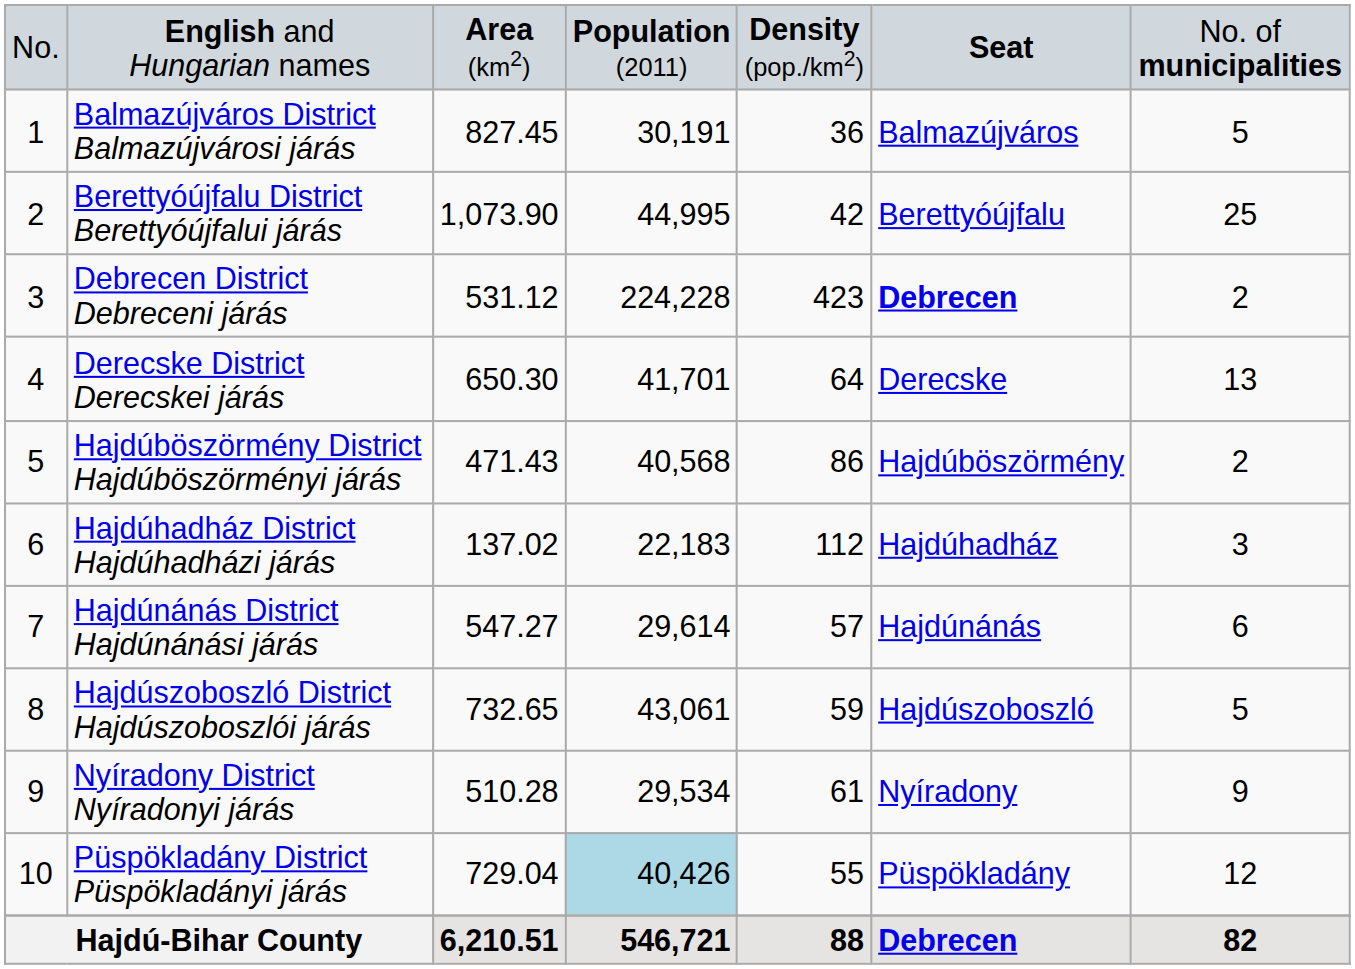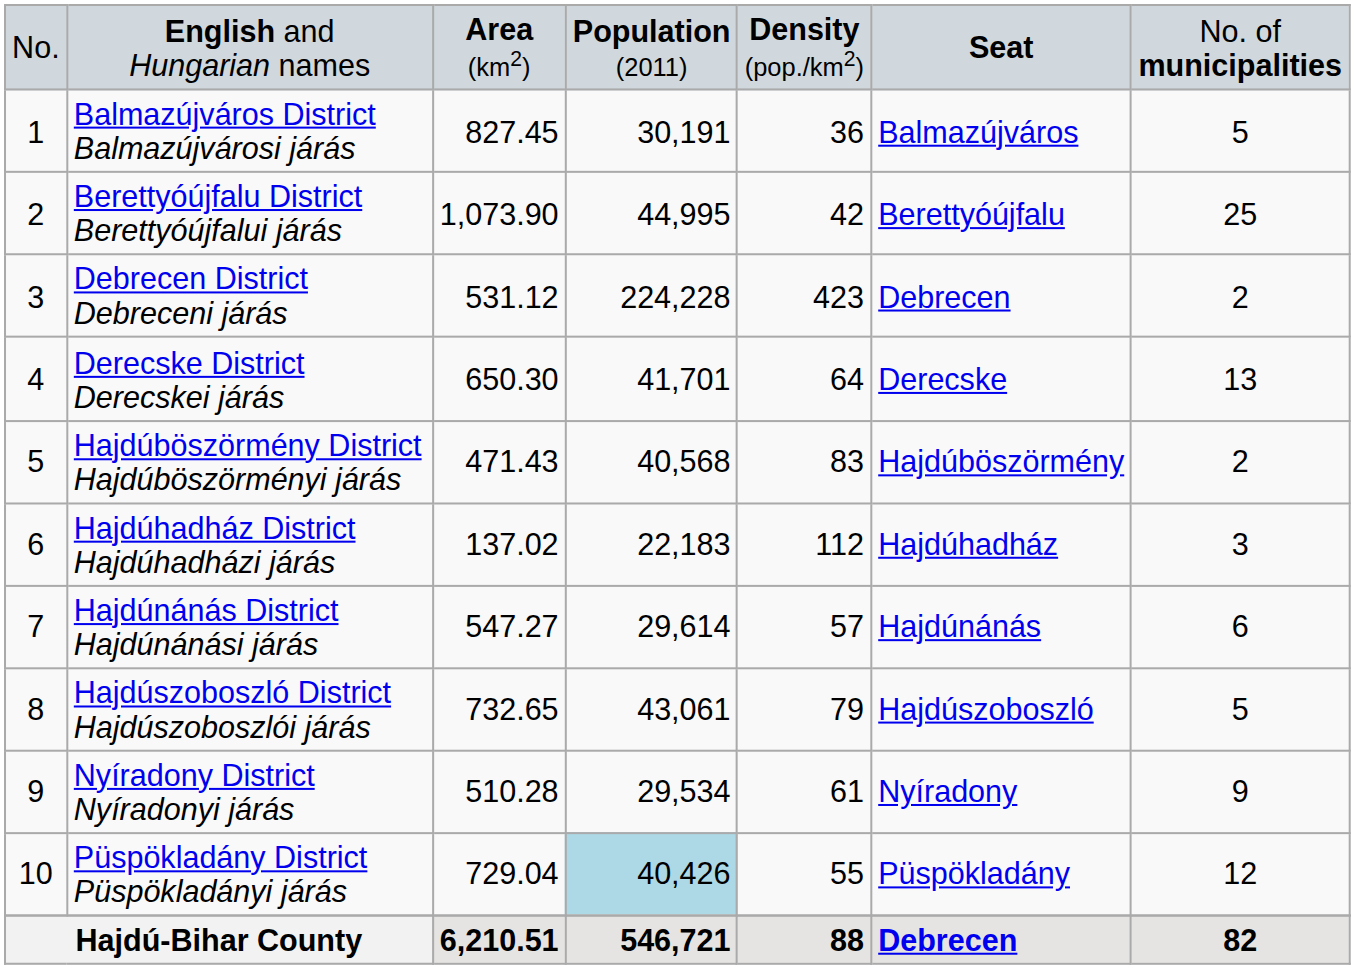 <table class="wikitable" style="font-size:95%">
 <tr bgcolor="D0D8DD">
 <td align="center">No.</td>
 <td style=width:175px; align="center"><strong>English</strong> and<br><em>Hungarian</em> names</td>
 <td align="center"><strong>Area</strong><br> <small>(km<sup>2</sup>)</small></td>
 <td align="center"><strong>Population</strong><br> <small>(2011)</small></td>
 <td align="center"><strong>Density</strong><br> <small>(pop./km<sup>2</sup>)</small></td>
 <td align="center"><strong>Seat</strong></td>
 <td align="center">No. of<br><strong>municipalities</strong></td>
 </tr>
 <tr>
 <td align="center">1</td>
 <td><a href='#'>Balmazújváros District</a><br> <em>Balmazújvárosi járás</em></td>
 <td align="right">827.45</td>
 <td align="right">30,191</td>
 <td align="right">36</td>
 <td><a href='#'>Balmazújváros</a></td>
 <td align="center">5</td>
 </tr>
 <tr>
 <td align="center">2</td>
 <td><a href='#'>Berettyóújfalu District</a><br> <em>Berettyóújfalui járás</em></td>
 <td align="right">1,073.90</td>
 <td align="right">44,995</td>
 <td align="right">42</td>
 <td><a href='#'>Berettyóújfalu</a></td>
 <td align="center">25</td>
 </tr>
 <tr>
 <td align="center">3</td>
 <td><a href='#'>Debrecen District</a><br> <em>Debreceni járás</em></td>
 <td align="right">531.12</td>
 <td align="right">224,228</td>
 <td align="right">423</td>
-<td><strong><a href='#'>Debrecen</a></strong></td>
+<td><a href='#'>Debrecen</a></td>
 <td align="center">2</td>
 </tr>
 <tr>
 <td align="center">4</td>
 <td><a href='#'>Derecske District</a><br> <em>Derecskei járás</em></td>
 <td align="right">650.30</td>
 <td align="right">41,701</td>
 <td align="right">64</td>
 <td><a href='#'>Derecske</a></td>
 <td align="center">13</td>
 </tr>
 <tr>
 <td align="center">5</td>
 <td><a href='#'>Hajdúböszörmény District</a><br> <em>Hajdúböszörményi járás</em></td>
 <td align="right">471.43</td>
 <td align="right">40,568</td>
-<td align="right">86</td>
+<td align="right">83</td>
 <td><a href='#'>Hajdúböszörmény</a></td>
 <td align="center">2</td>
 </tr>
 <tr>
 <td align="center">6</td>
 <td><a href='#'>Hajdúhadház District</a><br> <em>Hajdúhadházi járás</em></td>
 <td align="right">137.02</td>
 <td align="right">22,183</td>
 <td align="right">112</td>
 <td><a href='#'>Hajdúhadház</a></td>
 <td align="center">3</td>
 </tr>
 <tr>
 <td align="center">7</td>
 <td><a href='#'>Hajdúnánás District</a><br> <em>Hajdúnánási járás</em></td>
 <td align="right">547.27</td>
 <td align="right">29,614</td>
 <td align="right">57</td>
 <td><a href='#'>Hajdúnánás</a></td>
 <td align="center">6</td>
 </tr>
 <tr>
 <td align="center">8</td>
 <td><a href='#'>Hajdúszoboszló District</a><br> <em>Hajdúszoboszlói járás</em></td>
 <td align="right">732.65</td>
 <td align="right">43,061</td>
-<td align="right">59</td>
+<td align="right">79</td>
 <td><a href='#'>Hajdúszoboszló</a></td>
 <td align="center">5</td>
 </tr>
 <tr>
 <td align="center">9</td>
 <td><a href='#'>Nyíradony District</a><br> <em>Nyíradonyi járás</em></td>
 <td align="right">510.28</td>
 <td align="right">29,534</td>
 <td align="right">61</td>
 <td><a href='#'>Nyíradony</a></td>
 <td align="center">9</td>
 </tr>
 <tr>
 <td align="center">10</td>
 <td><a href='#'>Püspökladány District</a><br> <em>Püspökladányi járás</em></td>
 <td align="right">729.04</td>
 <td align="right" style="background: lightblue;">40,426</td>
 <td align="right">55</td>
 <td><a href='#'>Püspökladány</a></td>
 <td align="center">12</td>
 </tr>
 <tr>
 </tr>
 <tr bgcolor="E5E4E2">
 <th colspan="2">Hajdú-Bihar County</th>
 <td align="right"><strong>6,210.51</strong></td>
 <td align="right"><strong>546,721</strong></td>
 <td align="right"><strong>88</strong></td>
 <td><strong><a href='#'>Debrecen</a></strong></td>
 <td align="center"><strong>82</strong></td>
 </tr>
 </table>
